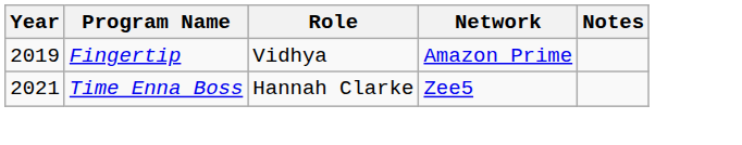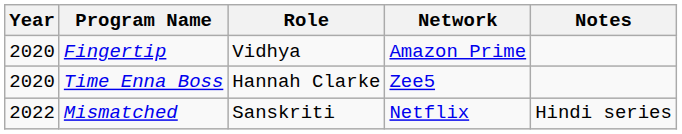 <table class="wikitable">
 <tr>
 <th>Year</th>
 <th>Program Name</th>
 <th>Role</th>
 <th>Network</th>
 <th>Notes</th>
 </tr>
 <tr>
-<td>2019</td>
+<td>2020</td>
 <td><a href='#'><em>Fingertip</em></a></td>
 <td>Vidhya</td>
 <td><a href='#'>Amazon Prime</a></td>
 <td></td>
 </tr>
 <tr>
-<td>2021</td>
+<td>2020</td>
 <td><em><a href='#'>Time Enna Boss</a></em></td>
 <td>Hannah Clarke</td>
 <td><a href='#'>Zee5</a></td>
 <td></td>
 </tr>
+<tr>
+<td>2022</td>
+<td><em><a href='#'>Mismatched</a></em></td>
+<td>Sanskriti</td>
+<td><a href='#'>Netflix</a></td>
+<td>Hindi series</td>
+</tr>
 </table>
